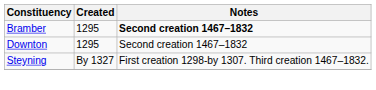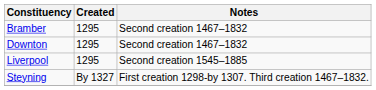 <table class="wikitable">
 <tr>
 <th>Constituency</th>
 <th>Created</th>
 <th>Notes</th>
 </tr>
 <tr>
 <td><a href='#'>Bramber</a></td>
 <td>1295</td>
-<td><strong>Second creation 1467–1832</strong></td>
+<td>Second creation 1467–1832</td>
 </tr>
 <tr>
 <td><a href='#'>Downton</a></td>
 <td>1295</td>
 <td>Second creation 1467–1832</td>
+</tr>
+<tr>
+<td><a href='#'>Liverpool</a></td>
+<td>1295</td>
+<td>Second creation 1545–1885</td>
 </tr>
 <tr>
 <td><a href='#'>Steyning</a></td>
 <td>By 1327</td>
 <td>First creation 1298-by 1307. Third creation 1467–1832.</td>
 </tr>
 <tr>
 </tr>
 </table>
